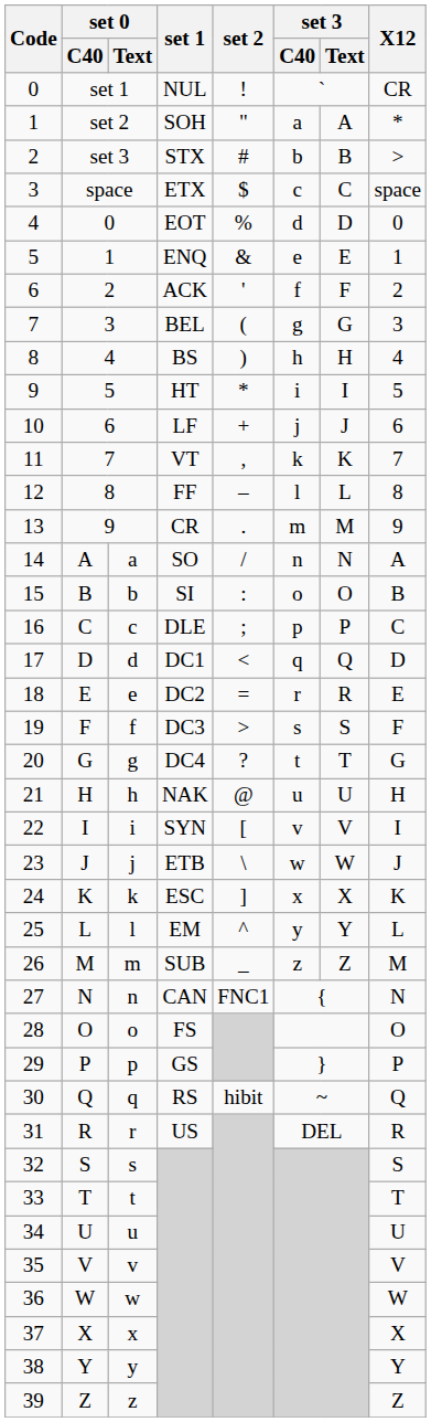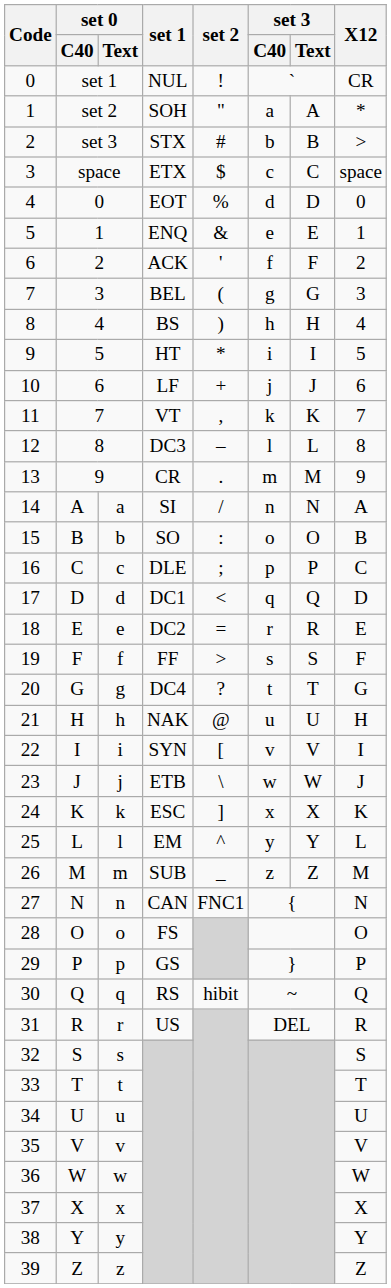 <table class="wikitable" style="text-align:center;">
 <tr>
 <th rowspan=2>Code</th>
 <th colspan=2>set 0</th>
 <th rowspan=2>set 1</th>
 <th rowspan=2>set 2</th>
 <th colspan=2>set 3</th>
 <th rowspan=2>X12</th>
 </tr>
 <tr>
 <th>C40</th>
 <th>Text</th>
 <th>C40</th>
 <th>Text</th>
 </tr>
 <tr>
 <td>0</td>
 <td colspan=2>set 1</td>
 <td>NUL</td>
 <td>!</td>
 <td colspan=2>`</td>
 <td>CR</td>
 </tr>
 <tr>
 <td>1</td>
 <td colspan=2>set 2</td>
 <td>SOH</td>
 <td>"</td>
 <td>a</td>
 <td>A</td>
 <td>*</td>
 </tr>
 <tr>
 <td>2</td>
 <td colspan=2>set 3</td>
 <td>STX</td>
 <td>#</td>
 <td>b</td>
 <td>B</td>
 <td>></td>
 </tr>
 <tr>
 <td>3</td>
 <td colspan=2>space</td>
 <td>ETX</td>
 <td>$</td>
 <td>c</td>
 <td>C</td>
 <td>space</td>
 </tr>
 <tr>
 <td>4</td>
 <td colspan=2>0</td>
 <td>EOT</td>
 <td>%</td>
 <td>d</td>
 <td>D</td>
 <td>0</td>
 </tr>
 <tr>
 <td>5</td>
 <td colspan=2>1</td>
 <td>ENQ</td>
 <td>&</td>
 <td>e</td>
 <td>E</td>
 <td>1</td>
 </tr>
 <tr>
 <td>6</td>
 <td colspan=2>2</td>
 <td>ACK</td>
 <td>'</td>
 <td>f</td>
 <td>F</td>
 <td>2</td>
 </tr>
 <tr>
 <td>7</td>
 <td colspan=2>3</td>
 <td>BEL</td>
 <td>(</td>
 <td>g</td>
 <td>G</td>
 <td>3</td>
 </tr>
 <tr>
 <td>8</td>
 <td colspan=2>4</td>
 <td>BS</td>
 <td>)</td>
 <td>h</td>
 <td>H</td>
 <td>4</td>
 </tr>
 <tr>
 <td>9</td>
 <td colspan=2>5</td>
 <td>HT</td>
 <td>*</td>
 <td>i</td>
 <td>I</td>
 <td>5</td>
 </tr>
 <tr>
 <td>10</td>
 <td colspan=2>6</td>
 <td>LF</td>
 <td>+</td>
 <td>j</td>
 <td>J</td>
 <td>6</td>
 </tr>
 <tr>
 <td>11</td>
 <td colspan=2>7</td>
 <td>VT</td>
 <td>,</td>
 <td>k</td>
 <td>K</td>
 <td>7</td>
 </tr>
 <tr>
 <td>12</td>
 <td colspan=2>8</td>
-<td>FF</td>
+<td>DC3</td>
 <td>–</td>
 <td>l</td>
 <td>L</td>
 <td>8</td>
 </tr>
 <tr>
 <td>13</td>
 <td colspan=2>9</td>
 <td>CR</td>
 <td>.</td>
 <td>m</td>
 <td>M</td>
 <td>9</td>
 </tr>
 <tr>
 <td>14</td>
 <td>A</td>
 <td>a</td>
-<td>SO</td>
+<td>SI</td>
 <td>/</td>
 <td>n</td>
 <td>N</td>
 <td>A</td>
 </tr>
 <tr>
 <td>15</td>
 <td>B</td>
 <td>b</td>
-<td>SI</td>
+<td>SO</td>
 <td>:</td>
 <td>o</td>
 <td>O</td>
 <td>B</td>
 </tr>
 <tr>
 <td>16</td>
 <td>C</td>
 <td>c</td>
 <td>DLE</td>
 <td>;</td>
 <td>p</td>
 <td>P</td>
 <td>C</td>
 </tr>
 <tr>
 <td>17</td>
 <td>D</td>
 <td>d</td>
 <td>DC1</td>
 <td><</td>
 <td>q</td>
 <td>Q</td>
 <td>D</td>
 </tr>
 <tr>
 <td>18</td>
 <td>E</td>
 <td>e</td>
 <td>DC2</td>
 <td>=</td>
 <td>r</td>
 <td>R</td>
 <td>E</td>
 </tr>
 <tr>
 <td>19</td>
 <td>F</td>
 <td>f</td>
-<td>DC3</td>
+<td>FF</td>
 <td>></td>
 <td>s</td>
 <td>S</td>
 <td>F</td>
 </tr>
 <tr>
 <td>20</td>
 <td>G</td>
 <td>g</td>
 <td>DC4</td>
 <td>?</td>
 <td>t</td>
 <td>T</td>
 <td>G</td>
 </tr>
 <tr>
 <td>21</td>
 <td>H</td>
 <td>h</td>
 <td>NAK</td>
 <td>@</td>
 <td>u</td>
 <td>U</td>
 <td>H</td>
 </tr>
 <tr>
 <td>22</td>
 <td>I</td>
 <td>i</td>
 <td>SYN</td>
 <td>[</td>
 <td>v</td>
 <td>V</td>
 <td>I</td>
 </tr>
 <tr>
 <td>23</td>
 <td>J</td>
 <td>j</td>
 <td>ETB</td>
 <td>\</td>
 <td>w</td>
 <td>W</td>
 <td>J</td>
 </tr>
 <tr>
 <td>24</td>
 <td>K</td>
 <td>k</td>
 <td>ESC</td>
 <td>]</td>
 <td>x</td>
 <td>X</td>
 <td>K</td>
 </tr>
 <tr>
 <td>25</td>
 <td>L</td>
 <td>l</td>
 <td>EM</td>
 <td>^</td>
 <td>y</td>
 <td>Y</td>
 <td>L</td>
 </tr>
 <tr>
 <td>26</td>
 <td>M</td>
 <td>m</td>
 <td>SUB</td>
 <td>_</td>
 <td>z</td>
 <td>Z</td>
 <td>M</td>
 </tr>
 <tr>
 <td>27</td>
 <td>N</td>
 <td>n</td>
 <td>CAN</td>
 <td>FNC1</td>
 <td colspan=2>{</td>
 <td>N</td>
 </tr>
 <tr>
 <td>28</td>
 <td>O</td>
 <td>o</td>
 <td>FS</td>
 <td rowspan=2 bgcolor=lightgrey></td>
 <td colspan=2></td>
 <td>O</td>
 </tr>
 <tr>
 <td>29</td>
 <td>P</td>
 <td>p</td>
 <td>GS</td>
 <td colspan=2>}</td>
 <td>P</td>
 </tr>
 <tr>
 <td>30</td>
 <td>Q</td>
 <td>q</td>
 <td>RS</td>
 <td>hibit</td>
 <td colspan=2>~</td>
 <td>Q</td>
 </tr>
 <tr>
 <td>31</td>
 <td>R</td>
 <td>r</td>
 <td>US</td>
 <td rowspan=9 bgcolor=lightgrey></td>
 <td colspan=2>DEL</td>
 <td>R</td>
 </tr>
 <tr>
 <td>32</td>
 <td>S</td>
 <td>s</td>
 <td rowspan=8 bgcolor=lightgrey></td>
 <td colspan=2 rowspan=8 bgcolor=lightgrey></td>
 <td>S</td>
 </tr>
 <tr>
 <td>33</td>
 <td>T</td>
 <td>t</td>
 <td>T</td>
 </tr>
 <tr>
 <td>34</td>
 <td>U</td>
 <td>u</td>
 <td>U</td>
 </tr>
 <tr>
 <td>35</td>
 <td>V</td>
 <td>v</td>
 <td>V</td>
 </tr>
 <tr>
 <td>36</td>
 <td>W</td>
 <td>w</td>
 <td>W</td>
 </tr>
 <tr>
 <td>37</td>
 <td>X</td>
 <td>x</td>
 <td>X</td>
 </tr>
 <tr>
 <td>38</td>
 <td>Y</td>
 <td>y</td>
 <td>Y</td>
 </tr>
 <tr>
 <td>39</td>
 <td>Z</td>
 <td>z</td>
 <td>Z</td>
 </tr>
 </table>
